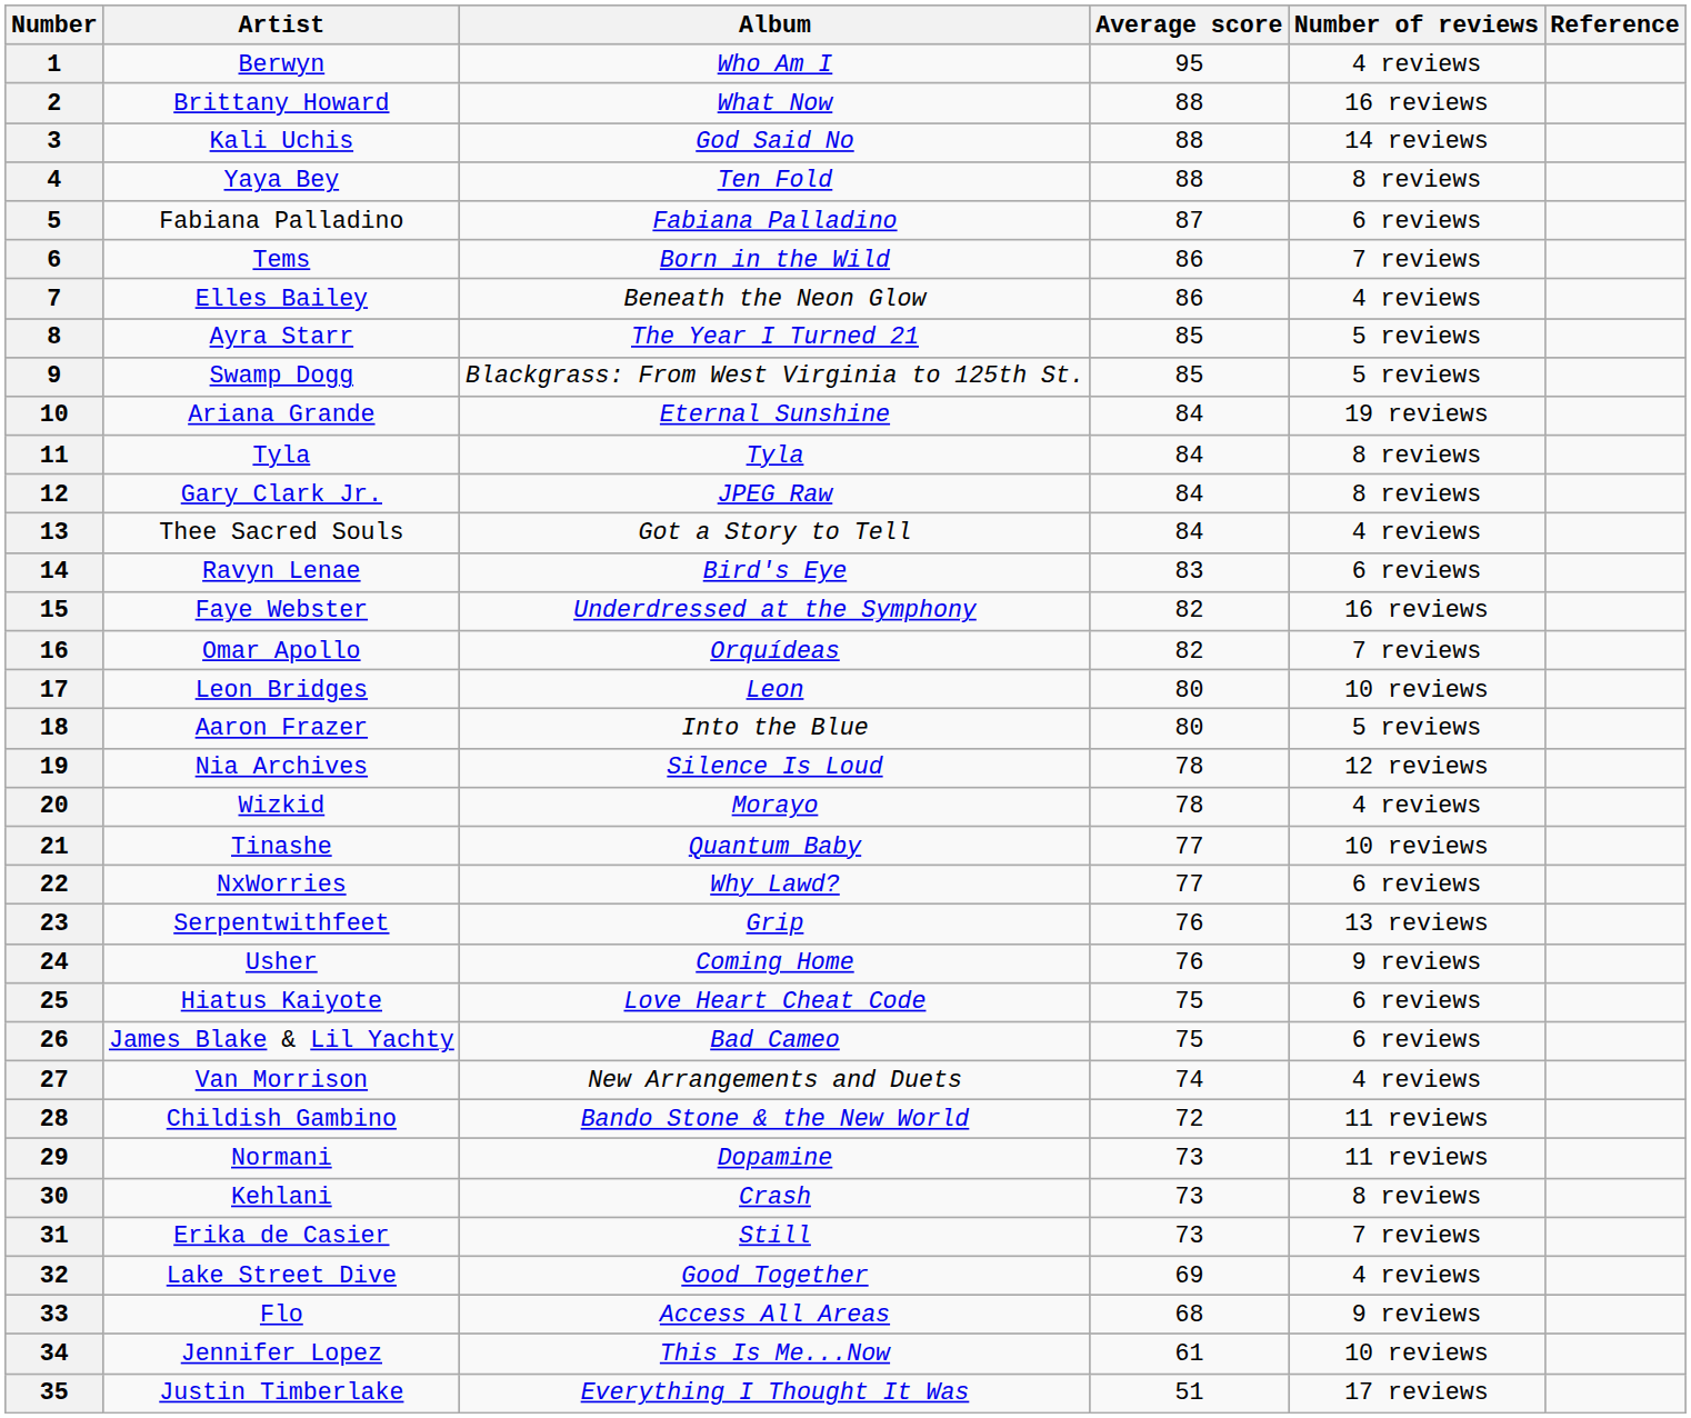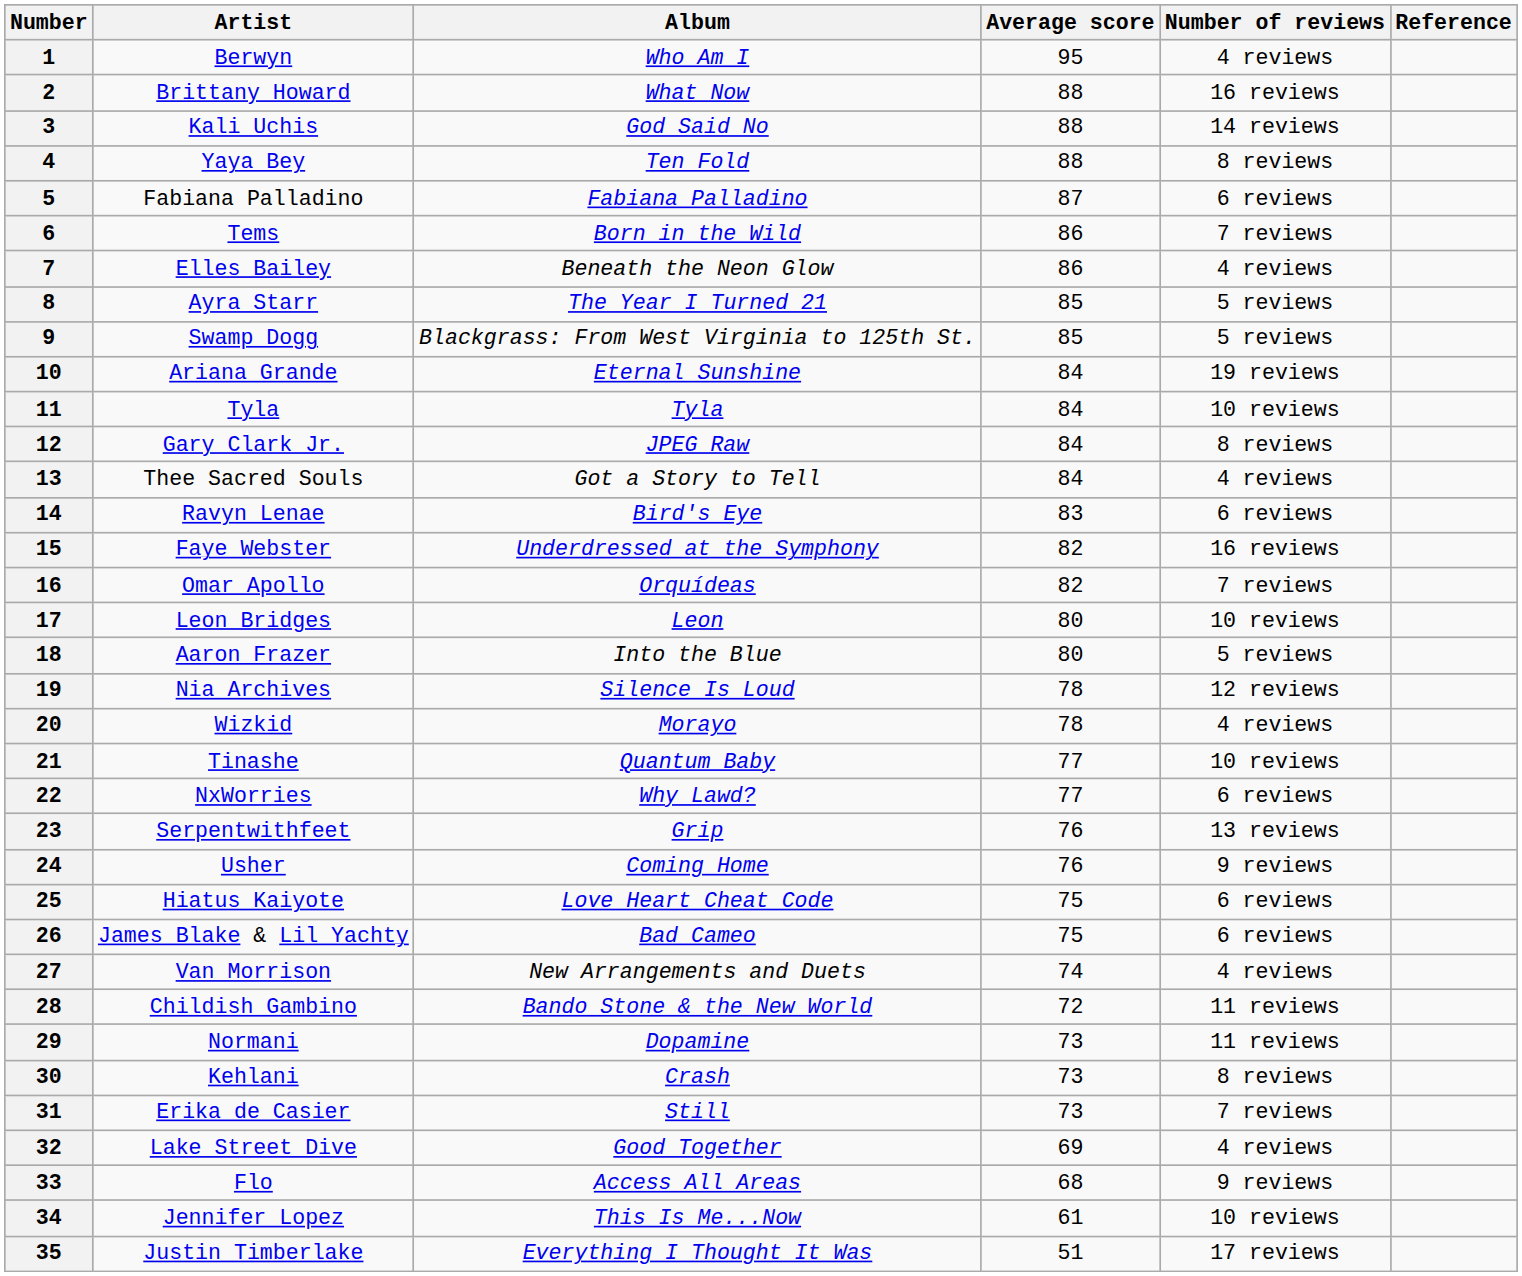 <table class="wikitable sortable" style="text-align:center;">
 <tr>
 <th scope="col">Number</th>
 <th scope="col">Artist</th>
 <th scope="col">Album</th>
 <th scope="col">Average score</th>
 <th scope="col">Number of reviews</th>
 <th scope="col">Reference</th>
 </tr>
 <tr>
 <th scope="row">1</th>
 <td><a href='#'>Berwyn</a></td>
 <td><em><a href='#'>Who Am I</a></em></td>
 <td>95</td>
 <td>4 reviews</td>
 <td></td>
 </tr>
 <tr>
 <th scope="row">2</th>
 <td><a href='#'>Brittany Howard</a></td>
 <td><em><a href='#'>What Now</a></em></td>
 <td>88</td>
 <td>16 reviews</td>
 <td></td>
 </tr>
 <tr>
 <th scope="row">3</th>
 <td><a href='#'>Kali Uchis</a></td>
 <td><em><a href='#'>God Said No</a></em></td>
 <td>88</td>
 <td>14 reviews</td>
 <td></td>
 </tr>
 <tr>
 <th scope="row">4</th>
 <td><a href='#'>Yaya Bey</a></td>
 <td><em><a href='#'>Ten Fold</a></em></td>
 <td>88</td>
 <td>8 reviews</td>
 <td></td>
 </tr>
 <tr>
 <th scope="row">5</th>
 <td>Fabiana Palladino</td>
 <td><em><a href='#'>Fabiana Palladino</a></em></td>
 <td>87</td>
 <td>6 reviews</td>
 <td></td>
 </tr>
 <tr>
 <th scope="row">6</th>
 <td><a href='#'>Tems</a></td>
 <td><em><a href='#'>Born in the Wild</a></em></td>
 <td>86</td>
 <td>7 reviews</td>
 <td></td>
 </tr>
 <tr>
 <th scope="row">7</th>
 <td><a href='#'>Elles Bailey</a></td>
 <td><em>Beneath the Neon Glow</em></td>
 <td>86</td>
 <td>4 reviews</td>
 <td></td>
 </tr>
 <tr>
 <th scope="row">8</th>
 <td><a href='#'>Ayra Starr</a></td>
 <td><em><a href='#'>The Year I Turned 21</a></em></td>
 <td>85</td>
 <td>5 reviews</td>
 <td></td>
 </tr>
 <tr>
 <th scope="row">9</th>
 <td><a href='#'>Swamp Dogg</a></td>
 <td><em>Blackgrass: From West Virginia to 125th St.</em></td>
 <td>85</td>
 <td>5 reviews</td>
 <td></td>
 </tr>
 <tr>
 <th scope="row">10</th>
 <td><a href='#'>Ariana Grande</a></td>
 <td><em><a href='#'>Eternal Sunshine</a></em></td>
 <td>84</td>
 <td>19 reviews</td>
 <td></td>
 </tr>
 <tr>
 <th scope="row">11</th>
 <td><a href='#'>Tyla</a></td>
 <td><em><a href='#'>Tyla</a></em></td>
 <td>84</td>
-<td>8 reviews</td>
+<td>10 reviews</td>
 <td></td>
 </tr>
 <tr>
 <th scope="row">12</th>
 <td><a href='#'>Gary Clark Jr.</a></td>
 <td><em><a href='#'>JPEG Raw</a></em></td>
 <td>84</td>
 <td>8 reviews</td>
 <td></td>
 </tr>
 <tr>
 <th scope="row">13</th>
 <td>Thee Sacred Souls</td>
 <td><em>Got a Story to Tell</em></td>
 <td>84</td>
 <td>4 reviews</td>
 <td></td>
 </tr>
 <tr>
 <th scope="row">14</th>
 <td><a href='#'>Ravyn Lenae</a></td>
 <td><em><a href='#'>Bird's Eye</a></em></td>
 <td>83</td>
 <td>6 reviews</td>
 <td></td>
 </tr>
 <tr>
 <th scope="row">15</th>
 <td><a href='#'>Faye Webster</a></td>
 <td><em><a href='#'>Underdressed at the Symphony</a></em></td>
 <td>82</td>
 <td>16 reviews</td>
 <td></td>
 </tr>
 <tr>
 <th scope="row">16</th>
 <td><a href='#'>Omar Apollo</a></td>
 <td><em><a href='#'>Orquídeas</a></em></td>
 <td>82</td>
 <td>7 reviews</td>
 <td></td>
 </tr>
 <tr>
 <th scope="row">17</th>
 <td><a href='#'>Leon Bridges</a></td>
 <td><em><a href='#'>Leon</a></em></td>
 <td>80</td>
 <td>10 reviews</td>
 <td></td>
 </tr>
 <tr>
 <th scope="row">18</th>
 <td><a href='#'>Aaron Frazer</a></td>
 <td><em>Into the Blue</em></td>
 <td>80</td>
 <td>5 reviews</td>
 <td></td>
 </tr>
 <tr>
 <th scope="row">19</th>
 <td><a href='#'>Nia Archives</a></td>
 <td><em><a href='#'>Silence Is Loud</a></em></td>
 <td>78</td>
 <td>12 reviews</td>
 <td></td>
 </tr>
 <tr>
 <th scope="row">20</th>
 <td><a href='#'>Wizkid</a></td>
 <td><em><a href='#'>Morayo</a></em></td>
 <td>78</td>
 <td>4 reviews</td>
 <td></td>
 </tr>
 <tr>
 <th scope="row">21</th>
 <td><a href='#'>Tinashe</a></td>
 <td><em><a href='#'>Quantum Baby</a></em></td>
 <td>77</td>
 <td>10 reviews</td>
 <td></td>
 </tr>
 <tr>
 <th scope="row">22</th>
 <td><a href='#'>NxWorries</a></td>
 <td><em><a href='#'>Why Lawd?</a></em></td>
 <td>77</td>
 <td>6 reviews</td>
 <td></td>
 </tr>
 <tr>
 <th scope="row">23</th>
 <td><a href='#'>Serpentwithfeet</a></td>
 <td><em><a href='#'>Grip</a></em></td>
 <td>76</td>
 <td>13 reviews</td>
 <td></td>
 </tr>
 <tr>
 <th scope="row">24</th>
 <td><a href='#'>Usher</a></td>
 <td><em><a href='#'>Coming Home</a></em></td>
 <td>76</td>
 <td>9 reviews</td>
 <td></td>
 </tr>
 <tr>
 <th scope="row">25</th>
 <td><a href='#'>Hiatus Kaiyote</a></td>
 <td><em><a href='#'>Love Heart Cheat Code</a></em></td>
 <td>75</td>
 <td>6 reviews</td>
 <td></td>
 </tr>
 <tr>
 <th scope="row">26</th>
 <td><a href='#'>James Blake</a> & <a href='#'>Lil Yachty</a></td>
 <td><em><a href='#'>Bad Cameo</a></em></td>
 <td>75</td>
 <td>6 reviews</td>
 <td></td>
 </tr>
 <tr>
 <th scope="row">27</th>
 <td><a href='#'>Van Morrison</a></td>
 <td><em>New Arrangements and Duets</em></td>
 <td>74</td>
 <td>4 reviews</td>
 <td></td>
 </tr>
 <tr>
 <th scope="row">28</th>
 <td><a href='#'>Childish Gambino</a></td>
 <td><em><a href='#'>Bando Stone & the New World</a></em></td>
 <td>72</td>
 <td>11 reviews</td>
 <td></td>
 </tr>
 <tr>
 <th scope="row">29</th>
 <td><a href='#'>Normani</a></td>
 <td><em><a href='#'>Dopamine</a></em></td>
 <td>73</td>
 <td>11 reviews</td>
 <td></td>
 </tr>
 <tr>
 <th scope="row">30</th>
 <td><a href='#'>Kehlani</a></td>
 <td><em><a href='#'>Crash</a></em></td>
 <td>73</td>
 <td>8 reviews</td>
 <td></td>
 </tr>
 <tr>
 <th scope="row">31</th>
 <td><a href='#'>Erika de Casier</a></td>
 <td><em><a href='#'>Still</a></em></td>
 <td>73</td>
 <td>7 reviews</td>
 <td></td>
 </tr>
 <tr>
 <th scope="row">32</th>
 <td><a href='#'>Lake Street Dive</a></td>
 <td><em><a href='#'>Good Together</a></em></td>
 <td>69</td>
 <td>4 reviews</td>
 <td></td>
 </tr>
 <tr>
 <th scope="row">33</th>
 <td><a href='#'>Flo</a></td>
 <td><em><a href='#'>Access All Areas</a></em></td>
 <td>68</td>
 <td>9 reviews</td>
 <td></td>
 </tr>
 <tr>
 <th scope="row">34</th>
 <td><a href='#'>Jennifer Lopez</a></td>
 <td><em><a href='#'>This Is Me...Now</a></em></td>
 <td>61</td>
 <td>10 reviews</td>
 <td></td>
 </tr>
 <tr>
 <th scope="row">35</th>
 <td><a href='#'>Justin Timberlake</a></td>
 <td><em><a href='#'>Everything I Thought It Was</a></em></td>
 <td>51</td>
 <td>17 reviews</td>
 <td></td>
 </tr>
 </table>
